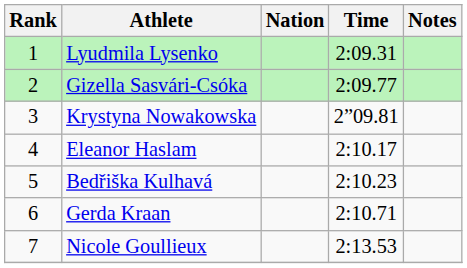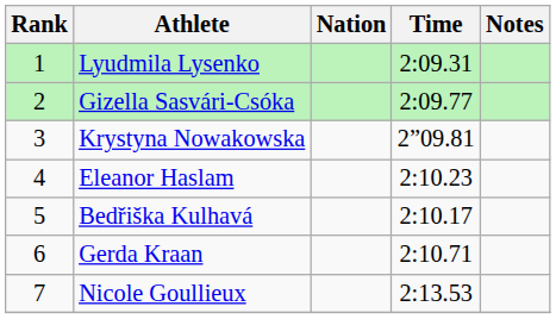 <table class="wikitable sortable" style="text-align:center">
 <tr>
 <th>Rank</th>
 <th>Athlete</th>
 <th>Nation</th>
 <th>Time</th>
 <th>Notes</th>
 </tr>
 <tr bgcolor=bbf3bb>
 <td>1</td>
 <td align=left><a href='#'>Lyudmila Lysenko</a></td>
 <td align=left></td>
 <td>2:09.31</td>
 <td></td>
 </tr>
 <tr bgcolor=bbf3bb>
 <td>2</td>
 <td align=left><a href='#'>Gizella Sasvári-Csóka</a></td>
 <td align=left></td>
 <td>2:09.77</td>
 <td></td>
 </tr>
 <tr>
 <td>3</td>
 <td align=left><a href='#'>Krystyna Nowakowska</a></td>
 <td align=left></td>
 <td>2”09.81</td>
 <td></td>
 </tr>
 <tr>
 <td>4</td>
 <td align=left><a href='#'>Eleanor Haslam</a></td>
 <td align=left></td>
-<td>2:10.17</td>
+<td>2:10.23</td>
 <td></td>
 </tr>
 <tr>
 <td>5</td>
 <td align=left><a href='#'>Bedřiška Kulhavá</a></td>
 <td align=left></td>
-<td>2:10.23</td>
+<td>2:10.17</td>
 <td></td>
 </tr>
 <tr>
 <td>6</td>
 <td align=left><a href='#'>Gerda Kraan</a></td>
 <td align=left></td>
 <td>2:10.71</td>
 <td></td>
 </tr>
 <tr>
 <td>7</td>
 <td align=left><a href='#'>Nicole Goullieux</a></td>
 <td align=left></td>
 <td>2:13.53</td>
 <td></td>
 </tr>
 <tr>
 </tr>
 </table>
